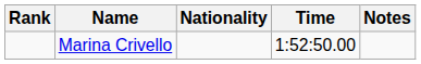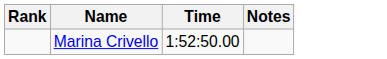 <table class="wikitable sortable" style="text-align:center">
 <tr>
 <th>Rank</th>
 <th>Name</th>
-<th>Nationality</th>
 <th>Time</th>
 <th>Notes</th>
 </tr>
 <tr>
 <td align=center></td>
 <td align=left><a href='#'>Marina Crivello</a></td>
-<td align=left></td>
 <td>1:52:50.00</td>
 <td></td>
 </tr>
 </table>
